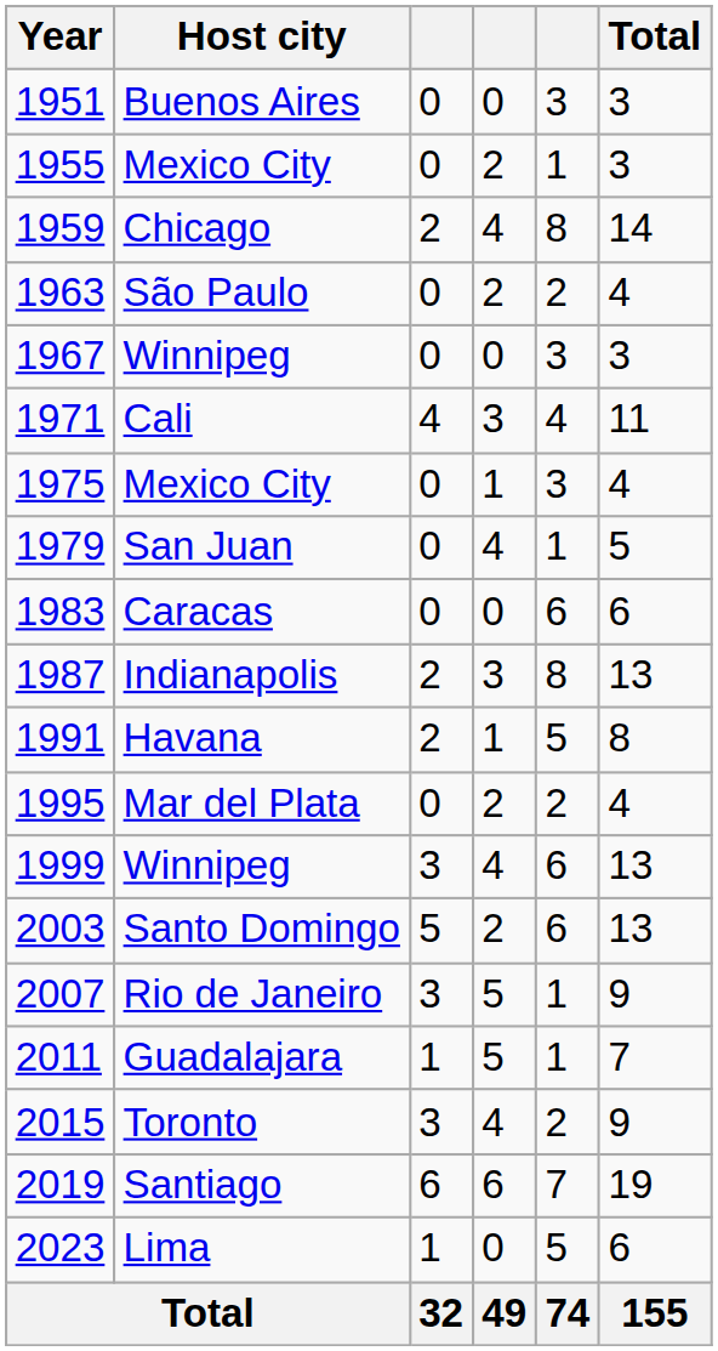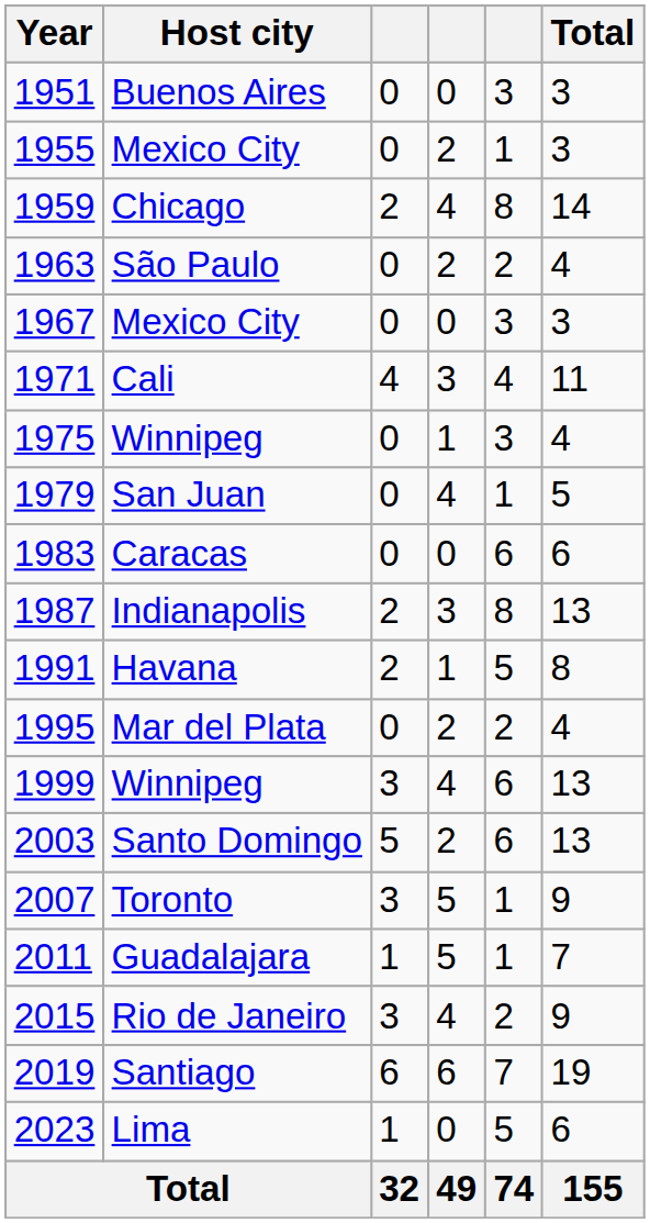 <table class="wikitable sortable">
 <tr>
 <th>Year</th>
 <th>Host city</th>
 <th></th>
 <th></th>
 <th></th>
 <th>Total</th>
 </tr>
 <tr>
 <td><a href='#'>1951</a></td>
 <td><a href='#'>Buenos Aires</a></td>
 <td>0</td>
 <td>0</td>
 <td>3</td>
 <td>3</td>
 </tr>
 <tr>
 <td><a href='#'>1955</a></td>
 <td><a href='#'>Mexico City</a></td>
 <td>0</td>
 <td>2</td>
 <td>1</td>
 <td>3</td>
 </tr>
 <tr>
 <td><a href='#'>1959</a></td>
 <td><a href='#'>Chicago</a></td>
 <td>2</td>
 <td>4</td>
 <td>8</td>
 <td>14</td>
 </tr>
 <tr>
 <td><a href='#'>1963</a></td>
 <td><a href='#'>São Paulo</a></td>
 <td>0</td>
 <td>2</td>
 <td>2</td>
 <td>4</td>
 </tr>
 <tr>
 <td><a href='#'>1967</a></td>
-<td><a href='#'>Winnipeg</a></td>
+<td><a href='#'>Mexico City</a></td>
 <td>0</td>
 <td>0</td>
 <td>3</td>
 <td>3</td>
 </tr>
 <tr>
 <td><a href='#'>1971</a></td>
 <td><a href='#'>Cali</a></td>
 <td>4</td>
 <td>3</td>
 <td>4</td>
 <td>11</td>
 </tr>
 <tr>
 <td><a href='#'>1975</a></td>
-<td><a href='#'>Mexico City</a></td>
+<td><a href='#'>Winnipeg</a></td>
 <td>0</td>
 <td>1</td>
 <td>3</td>
 <td>4</td>
 </tr>
 <tr>
 <td><a href='#'>1979</a></td>
 <td><a href='#'>San Juan</a></td>
 <td>0</td>
 <td>4</td>
 <td>1</td>
 <td>5</td>
 </tr>
 <tr>
 <td><a href='#'>1983</a></td>
 <td><a href='#'>Caracas</a></td>
 <td>0</td>
 <td>0</td>
 <td>6</td>
 <td>6</td>
 </tr>
 <tr>
 <td><a href='#'>1987</a></td>
 <td><a href='#'>Indianapolis</a></td>
 <td>2</td>
 <td>3</td>
 <td>8</td>
 <td>13</td>
 </tr>
 <tr>
 <td><a href='#'>1991</a></td>
 <td><a href='#'>Havana</a></td>
 <td>2</td>
 <td>1</td>
 <td>5</td>
 <td>8</td>
 </tr>
 <tr>
 <td><a href='#'>1995</a></td>
 <td><a href='#'>Mar del Plata</a></td>
 <td>0</td>
 <td>2</td>
 <td>2</td>
 <td>4</td>
 </tr>
 <tr>
 <td><a href='#'>1999</a></td>
 <td><a href='#'>Winnipeg</a></td>
 <td>3</td>
 <td>4</td>
 <td>6</td>
 <td>13</td>
 </tr>
 <tr>
 <td><a href='#'>2003</a></td>
 <td><a href='#'>Santo Domingo</a></td>
 <td>5</td>
 <td>2</td>
 <td>6</td>
 <td>13</td>
 </tr>
 <tr>
 <td><a href='#'>2007</a></td>
-<td><a href='#'>Rio de Janeiro</a></td>
+<td><a href='#'>Toronto</a></td>
 <td>3</td>
 <td>5</td>
 <td>1</td>
 <td>9</td>
 </tr>
 <tr>
 <td><a href='#'>2011</a></td>
 <td><a href='#'>Guadalajara</a></td>
 <td>1</td>
 <td>5</td>
 <td>1</td>
 <td>7</td>
 </tr>
 <tr>
 <td><a href='#'>2015</a></td>
-<td><a href='#'>Toronto</a></td>
+<td><a href='#'>Rio de Janeiro</a></td>
 <td>3</td>
 <td>4</td>
 <td>2</td>
 <td>9</td>
 </tr>
 <tr>
 <td><a href='#'>2019</a></td>
 <td><a href='#'>Santiago</a></td>
 <td>6</td>
 <td>6</td>
 <td>7</td>
 <td>19</td>
 </tr>
 <tr>
 <td><a href='#'>2023</a></td>
 <td><a href='#'>Lima</a></td>
 <td>1</td>
 <td>0</td>
 <td>5</td>
 <td>6</td>
 </tr>
 <tr>
 <th colspan="2">Total</th>
 <th>32</th>
 <th>49</th>
 <th>74</th>
 <th>155</th>
 </tr>
 </table>
